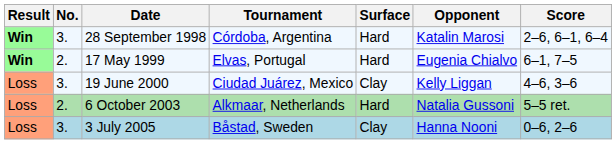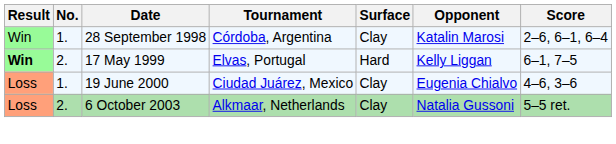 <table class="sortable wikitable" style=font-size:97%>
 <tr>
 <th>Result</th>
 <th>No.</th>
 <th>Date</th>
 <th>Tournament</th>
 <th>Surface</th>
 <th>Opponent</th>
 <th>Score</th>
 </tr>
 <tr style="background:#f0f8ff;">
-<td style="background:#98fb98;"><strong>Win</strong></td>
-<td>3.</td>
+<td style="background:#98fb98;">Win</td>
+<td>1.</td>
 <td>28 September 1998</td>
 <td><a href='#'>Córdoba</a>, Argentina</td>
-<td>Hard</td>
+<td>Clay</td>
 <td> <a href='#'>Katalin Marosi</a></td>
 <td>2–6, 6–1, 6–4</td>
 </tr>
 <tr style="background:#f0f8ff;">
 <td style="background:#98fb98;"><strong>Win</strong></td>
 <td>2.</td>
 <td>17 May 1999</td>
 <td><a href='#'>Elvas</a>, Portugal</td>
 <td>Hard</td>
-<td> <a href='#'>Eugenia Chialvo</a></td>
+<td> <a href='#'>Kelly Liggan</a></td>
 <td>6–1, 7–5</td>
 </tr>
 <tr style="background:#f0f8ff;">
 <td style="background:#ffa07a;">Loss</td>
-<td>3.</td>
+<td>1.</td>
 <td>19 June 2000</td>
 <td><a href='#'>Ciudad Juárez</a>, Mexico</td>
 <td>Clay</td>
-<td> <a href='#'>Kelly Liggan</a></td>
+<td> <a href='#'>Eugenia Chialvo</a></td>
 <td>4–6, 3–6</td>
 </tr>
 <tr style="background:#addfad;">
 <td style="background:#ffa07a;">Loss</td>
 <td>2.</td>
 <td>6 October 2003</td>
 <td><a href='#'>Alkmaar</a>, Netherlands</td>
-<td>Hard</td>
+<td>Clay</td>
 <td> <a href='#'>Natalia Gussoni</a></td>
 <td>5–5 ret.</td>
 </tr>
-<tr style="background:lightblue;">
-<td style="background:#ffa07a;">Loss</td>
-<td>3.</td>
-<td>3 July 2005</td>
-<td><a href='#'>Båstad</a>, Sweden</td>
-<td>Clay</td>
-<td> <a href='#'>Hanna Nooni</a></td>
-<td>0–6, 2–6</td>
-</tr>
 </table>
